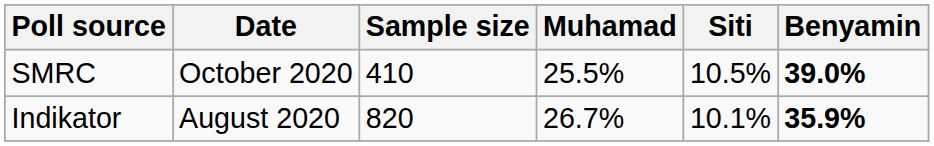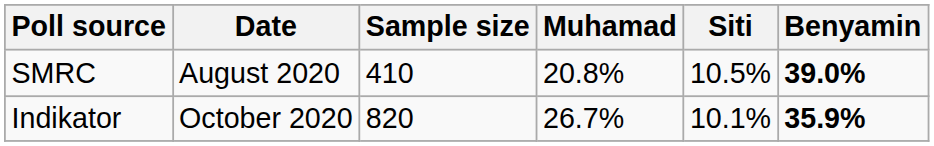 <table class="wikitable sortable">
 <tr>
 <th>Poll source</th>
 <th>Date</th>
 <th>Sample size</th>
 <th>Muhamad</th>
 <th>Siti</th>
 <th>Benyamin</th>
 </tr>
 <tr>
 <td>SMRC</td>
-<td>October 2020</td>
+<td>August 2020</td>
 <td>410</td>
-<td>25.5%</td>
+<td>20.8%</td>
 <td>10.5%</td>
 <td><strong>39.0%</strong></td>
 </tr>
 <tr>
 <td>Indikator</td>
-<td>August 2020</td>
+<td>October 2020</td>
 <td>820</td>
 <td>26.7%</td>
 <td>10.1%</td>
 <td><strong>35.9%</strong></td>
 </tr>
 </table>
